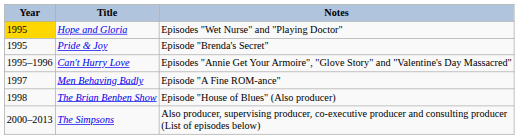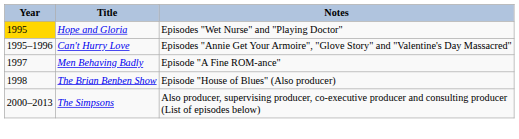 <table class="wikitable" style="font-size:90%;">
 <tr>
 <th style="background:#B0C4DE;">Year</th>
 <th style="background:#B0C4DE;">Title</th>
 <th style="background:#B0C4DE;">Notes</th>
 </tr>
 <tr>
 <td style="background: gold;">1995</td>
 <td><em><a href='#'>Hope and Gloria</a></em></td>
 <td>Episodes "Wet Nurse" and "Playing Doctor"</td>
-</tr>
-<tr>
-<td>1995</td>
-<td><em><a href='#'>Pride & Joy</a></em></td>
-<td>Episode "Brenda's Secret"</td>
 </tr>
 <tr>
 <td>1995–1996</td>
 <td><em><a href='#'>Can't Hurry Love</a></em></td>
 <td>Episodes "Annie Get Your Armoire", "Glove Story" and "Valentine's Day Massacred"</td>
 </tr>
 <tr>
 <td>1997</td>
 <td><em><a href='#'>Men Behaving Badly</a></em></td>
 <td>Episode "A Fine ROM-ance"</td>
 </tr>
 <tr>
 <td>1998</td>
 <td><em><a href='#'>The Brian Benben Show</a></em></td>
 <td>Episode "House of Blues" (Also producer)</td>
 </tr>
 <tr>
 <td>2000–2013</td>
 <td><em><a href='#'>The Simpsons</a></em></td>
 <td>Also producer, supervising producer, co-executive producer and consulting producer<br>(List of episodes below)</td>
 </tr>
 </table>
